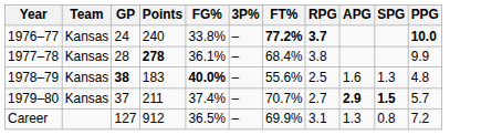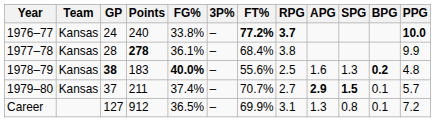 <table class="wikitable">
 <tr>
 <th>Year</th>
 <th>Team</th>
 <th>GP</th>
 <th>Points</th>
 <th>FG%</th>
 <th>3P%</th>
 <th>FT%</th>
 <th>RPG</th>
 <th>APG</th>
 <th>SPG</th>
+<th>BPG</th>
 <th>PPG</th>
 </tr>
 <tr>
 <td>1976–77</td>
 <td>Kansas</td>
 <td>24</td>
 <td>240</td>
 <td>33.8%</td>
 <td>–</td>
 <td><strong>77.2%</strong></td>
 <td><strong>3.7</strong></td>
+<td></td>
 <td></td>
 <td></td>
 <td><strong>10.0</strong></td>
 </tr>
 <tr>
 <td>1977–78</td>
 <td>Kansas</td>
 <td>28</td>
 <td><strong>278</strong></td>
 <td>36.1%</td>
 <td>–</td>
 <td>68.4%</td>
 <td>3.8</td>
 <td></td>
 <td></td>
+<td></td>
 <td>9.9</td>
 </tr>
 <tr>
 <td>1978–79</td>
 <td>Kansas</td>
 <td><strong>38</strong></td>
 <td>183</td>
 <td><strong>40.0%</strong></td>
 <td>–</td>
 <td>55.6%</td>
 <td>2.5</td>
 <td>1.6</td>
 <td>1.3</td>
+<td><strong>0.2</strong></td>
 <td>4.8</td>
 </tr>
 <tr>
 <td>1979–80</td>
 <td>Kansas</td>
 <td>37</td>
 <td>211</td>
 <td>37.4%</td>
 <td>–</td>
 <td>70.7%</td>
 <td>2.7</td>
 <td><strong>2.9</strong></td>
 <td><strong>1.5</strong></td>
+<td>0.1</td>
 <td>5.7</td>
 </tr>
 <tr>
 <td>Career</td>
 <td></td>
 <td>127</td>
 <td>912</td>
 <td>36.5%</td>
 <td>–</td>
 <td>69.9%</td>
 <td>3.1</td>
 <td>1.3</td>
 <td>0.8</td>
+<td>0.1</td>
 <td>7.2</td>
 </tr>
 </table>
